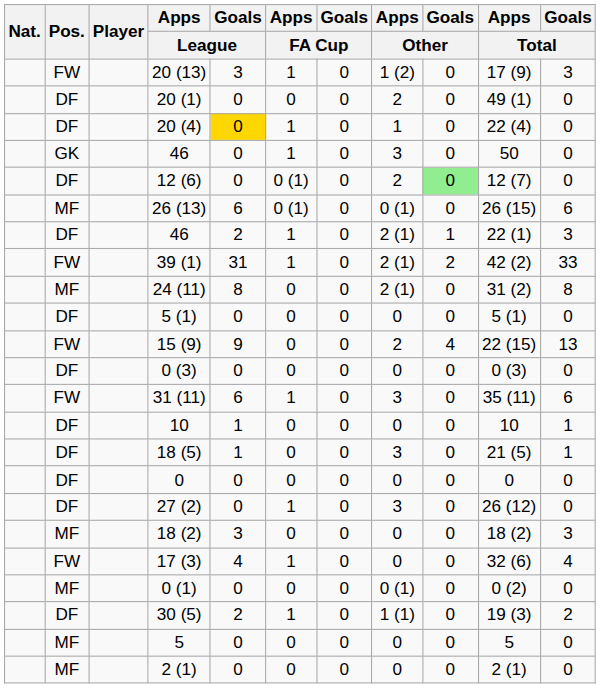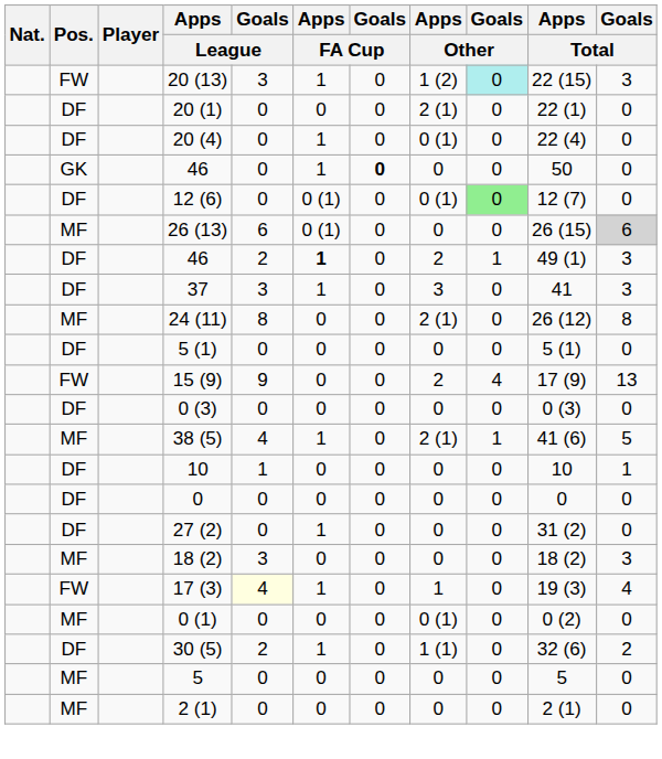 <table class="wikitable sortable" style="text-align: center;">
 <tr>
 <th rowspan="2">Nat.</th>
 <th rowspan="2">Pos.</th>
 <th rowspan="2">Player</th>
 <th>Apps</th>
 <th>Goals</th>
 <th>Apps</th>
 <th>Goals</th>
 <th>Apps</th>
 <th>Goals</th>
 <th>Apps</th>
 <th>Goals</th>
 </tr>
 <tr class="unsortable">
 <th colspan="2">League</th>
 <th colspan="2">FA Cup</th>
 <th colspan="2">Other</th>
 <th colspan="2">Total</th>
 </tr>
 <tr>
 <td></td>
 <td>FW</td>
 <td align="left"></td>
 <td>20 (13)</td>
 <td>3</td>
 <td>1</td>
 <td>0</td>
 <td>1 (2)</td>
-<td>0</td>
-<td>17 (9)</td>
+<td style="background: paleturquoise;">0</td>
+<td>22 (15)</td>
 <td>3</td>
 </tr>
 <tr>
 <td></td>
 <td>DF</td>
 <td align="left"></td>
 <td>20 (1)</td>
 <td>0</td>
 <td>0</td>
 <td>0</td>
-<td>2</td>
+<td>2 (1)</td>
 <td>0</td>
-<td>49 (1)</td>
+<td>22 (1)</td>
 <td>0</td>
 </tr>
 <tr>
 <td></td>
 <td>DF</td>
 <td align="left"></td>
 <td>20 (4)</td>
-<td style="background: gold;">0</td>
+<td>0</td>
 <td>1</td>
 <td>0</td>
-<td>1</td>
+<td>0 (1)</td>
 <td>0</td>
 <td>22 (4)</td>
 <td>0</td>
 </tr>
 <tr>
 <td></td>
 <td>GK</td>
 <td align="left"></td>
 <td>46</td>
 <td>0</td>
 <td>1</td>
+<td><strong>0</strong></td>
 <td>0</td>
-<td>3</td>
 <td>0</td>
 <td>50</td>
 <td>0</td>
 </tr>
 <tr>
 <td></td>
 <td>DF</td>
 <td align="left"></td>
 <td>12 (6)</td>
 <td>0</td>
 <td>0 (1)</td>
 <td>0</td>
-<td>2</td>
+<td>0 (1)</td>
 <td style="background: lightgreen;">0</td>
 <td>12 (7)</td>
 <td>0</td>
 </tr>
 <tr>
 <td></td>
 <td>MF</td>
 <td align="left"></td>
 <td>26 (13)</td>
 <td>6</td>
 <td>0 (1)</td>
 <td>0</td>
-<td>0 (1)</td>
+<td>0</td>
 <td>0</td>
 <td>26 (15)</td>
-<td>6</td>
+<td style="background: lightgrey;">6</td>
 </tr>
 <tr>
 <td></td>
 <td>DF</td>
 <td align="left"></td>
 <td>46</td>
 <td>2</td>
+<td><strong>1</strong></td>
+<td>0</td>
+<td>2</td>
 <td>1</td>
-<td>0</td>
-<td>2 (1)</td>
-<td>1</td>
-<td>22 (1)</td>
+<td>49 (1)</td>
 <td>3</td>
 </tr>
 <tr>
 <td></td>
-<td>FW</td>
+<td>DF</td>
 <td align="left"></td>
-<td>39 (1)</td>
-<td>31</td>
+<td>37</td>
+<td>3</td>
 <td>1</td>
 <td>0</td>
-<td>2 (1)</td>
-<td>2</td>
-<td>42 (2)</td>
-<td>33</td>
+<td>3</td>
+<td>0</td>
+<td>41</td>
+<td>3</td>
 </tr>
 <tr>
 <td></td>
 <td>MF</td>
 <td align="left"></td>
 <td>24 (11)</td>
 <td>8</td>
 <td>0</td>
 <td>0</td>
 <td>2 (1)</td>
 <td>0</td>
-<td>31 (2)</td>
+<td>26 (12)</td>
 <td>8</td>
 </tr>
 <tr>
 <td></td>
 <td>DF</td>
 <td align="left"></td>
 <td>5 (1)</td>
 <td>0</td>
 <td>0</td>
 <td>0</td>
 <td>0</td>
 <td>0</td>
 <td>5 (1)</td>
 <td>0</td>
 </tr>
 <tr>
 <td></td>
 <td>FW</td>
 <td align="left"></td>
 <td>15 (9)</td>
 <td>9</td>
 <td>0</td>
 <td>0</td>
 <td>2</td>
 <td>4</td>
-<td>22 (15)</td>
+<td>17 (9)</td>
 <td>13</td>
 </tr>
 <tr>
 <td></td>
 <td>DF</td>
 <td align="left"></td>
 <td>0 (3)</td>
 <td>0</td>
 <td>0</td>
 <td>0</td>
 <td>0</td>
 <td>0</td>
 <td>0 (3)</td>
 <td>0</td>
 </tr>
 <tr>
 <td></td>
-<td>FW</td>
+<td>MF</td>
 <td align="left"></td>
-<td>31 (11)</td>
-<td>6</td>
+<td>38 (5)</td>
+<td>4</td>
 <td>1</td>
 <td>0</td>
-<td>3</td>
-<td>0</td>
-<td>35 (11)</td>
-<td>6</td>
+<td>2 (1)</td>
+<td>1</td>
+<td>41 (6)</td>
+<td>5</td>
 </tr>
 <tr>
 <td></td>
 <td>DF</td>
 <td align="left"></td>
 <td>10</td>
 <td>1</td>
 <td>0</td>
 <td>0</td>
 <td>0</td>
 <td>0</td>
 <td>10</td>
-<td>1</td>
-</tr>
-<tr>
-<td></td>
-<td>DF</td>
-<td align="left"></td>
-<td>18 (5)</td>
-<td>1</td>
-<td>0</td>
-<td>0</td>
-<td>3</td>
-<td>0</td>
-<td>21 (5)</td>
 <td>1</td>
 </tr>
 <tr>
 <td></td>
 <td>DF</td>
 <td align="left"></td>
 <td>0</td>
 <td>0</td>
 <td>0</td>
 <td>0</td>
 <td>0</td>
 <td>0</td>
 <td>0</td>
 <td>0</td>
 </tr>
 <tr>
 <td></td>
 <td>DF</td>
 <td align="left"></td>
 <td>27 (2)</td>
 <td>0</td>
 <td>1</td>
 <td>0</td>
-<td>3</td>
 <td>0</td>
-<td>26 (12)</td>
+<td>0</td>
+<td>31 (2)</td>
 <td>0</td>
 </tr>
 <tr>
 <td></td>
 <td>MF</td>
 <td align="left"></td>
 <td>18 (2)</td>
 <td>3</td>
 <td>0</td>
 <td>0</td>
 <td>0</td>
 <td>0</td>
 <td>18 (2)</td>
 <td>3</td>
 </tr>
 <tr>
 <td></td>
 <td>FW</td>
 <td align="left"></td>
 <td>17 (3)</td>
-<td>4</td>
+<td style="background: lightyellow;">4</td>
 <td>1</td>
 <td>0</td>
+<td>1</td>
 <td>0</td>
-<td>0</td>
-<td>32 (6)</td>
+<td>19 (3)</td>
 <td>4</td>
 </tr>
 <tr>
 <td></td>
 <td>MF</td>
 <td align="left"></td>
 <td>0 (1)</td>
 <td>0</td>
 <td>0</td>
 <td>0</td>
 <td>0 (1)</td>
 <td>0</td>
 <td>0 (2)</td>
 <td>0</td>
 </tr>
 <tr>
 <td></td>
 <td>DF</td>
 <td align="left"></td>
 <td>30 (5)</td>
 <td>2</td>
 <td>1</td>
 <td>0</td>
 <td>1 (1)</td>
 <td>0</td>
-<td>19 (3)</td>
+<td>32 (6)</td>
 <td>2</td>
 </tr>
 <tr>
 <td></td>
 <td>MF</td>
 <td align="left"></td>
 <td>5</td>
 <td>0</td>
 <td>0</td>
 <td>0</td>
 <td>0</td>
 <td>0</td>
 <td>5</td>
 <td>0</td>
 </tr>
 <tr>
 <td></td>
 <td>MF</td>
 <td align="left"></td>
 <td>2 (1)</td>
 <td>0</td>
 <td>0</td>
 <td>0</td>
 <td>0</td>
 <td>0</td>
 <td>2 (1)</td>
 <td>0</td>
 </tr>
 </table>
